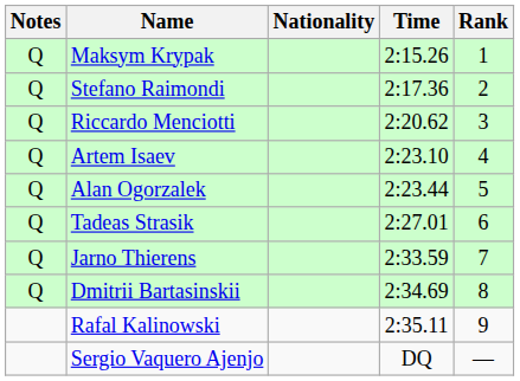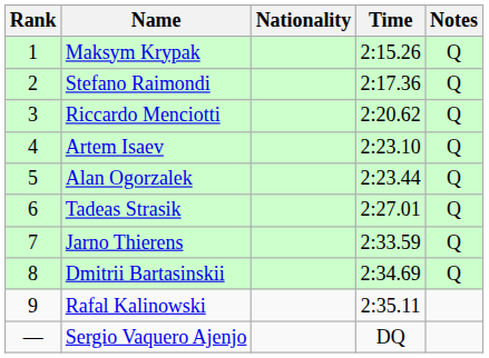 <table class="wikitable sortable" style="text-align:center">
 <tr>
-<th>Notes</th>
+<th>Rank</th>
 <th>Name</th>
 <th>Nationality</th>
 <th>Time</th>
-<th>Rank</th>
+<th>Notes</th>
 </tr>
 <tr bgcolor=ccffcc>
-<td>Q</td>
+<td>1</td>
 <td align=left><a href='#'>Maksym Krypak</a></td>
 <td align=left></td>
 <td>2:15.26</td>
-<td>1</td>
+<td>Q</td>
 </tr>
 <tr bgcolor=ccffcc>
-<td>Q</td>
+<td>2</td>
 <td align=left><a href='#'>Stefano Raimondi</a></td>
 <td align=left></td>
 <td>2:17.36</td>
-<td>2</td>
+<td>Q</td>
 </tr>
 <tr bgcolor=ccffcc>
-<td>Q</td>
+<td>3</td>
 <td align=left><a href='#'>Riccardo Menciotti</a></td>
 <td align=left></td>
 <td>2:20.62</td>
-<td>3</td>
+<td>Q</td>
 </tr>
 <tr bgcolor=ccffcc>
-<td>Q</td>
+<td>4</td>
 <td align=left><a href='#'>Artem Isaev</a></td>
 <td align=left></td>
 <td>2:23.10</td>
-<td>4</td>
+<td>Q</td>
 </tr>
 <tr bgcolor=ccffcc>
-<td>Q</td>
+<td>5</td>
 <td align=left><a href='#'>Alan Ogorzalek</a></td>
 <td align=left></td>
 <td>2:23.44</td>
-<td>5</td>
+<td>Q</td>
 </tr>
 <tr bgcolor=ccffcc>
-<td>Q</td>
+<td>6</td>
 <td align=left><a href='#'>Tadeas Strasik</a></td>
 <td align=left></td>
 <td>2:27.01</td>
-<td>6</td>
+<td>Q</td>
 </tr>
 <tr bgcolor=ccffcc>
-<td>Q</td>
+<td>7</td>
 <td align=left><a href='#'>Jarno Thierens</a></td>
 <td align=left></td>
 <td>2:33.59</td>
-<td>7</td>
+<td>Q</td>
 </tr>
 <tr bgcolor=ccffcc>
-<td>Q</td>
+<td>8</td>
 <td align=left><a href='#'>Dmitrii Bartasinskii</a></td>
 <td align=left></td>
 <td>2:34.69</td>
-<td>8</td>
+<td>Q</td>
 </tr>
 <tr>
-<td></td>
+<td>9</td>
 <td align=left><a href='#'>Rafal Kalinowski</a></td>
 <td align=left></td>
 <td>2:35.11</td>
-<td>9</td>
+<td></td>
 </tr>
 <tr>
-<td></td>
+<td>—</td>
 <td align=left><a href='#'>Sergio Vaquero Ajenjo</a></td>
 <td align=left></td>
 <td>DQ</td>
-<td>—</td>
+<td></td>
 </tr>
 </table>
